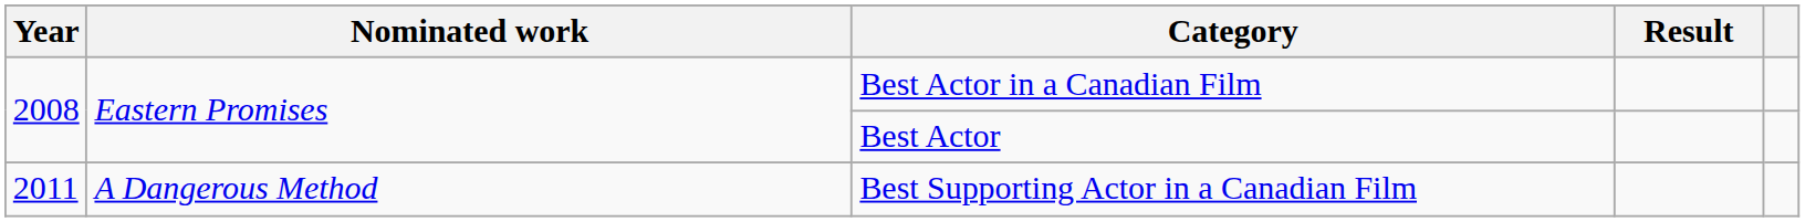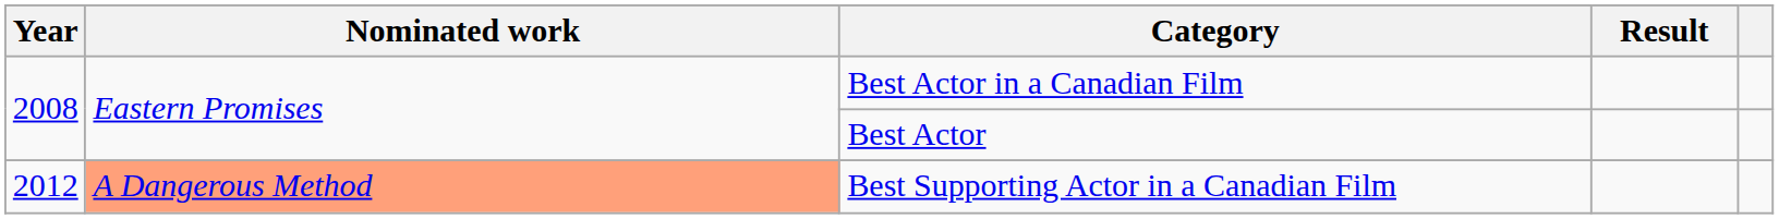 <table class="wikitable sortable">
 <tr>
 <th scope="col" style="width:1em;">Year</th>
 <th scope="col" style="width:35em;">Nominated work</th>
 <th scope="col" style="width:35em;">Category</th>
 <th scope="col" style="width:5em;">Result</th>
 <th scope="col" style="width:1em;" class="unsortable"></th>
 </tr>
 <tr>
 <td rowspan="2"><a href='#'>2008</a></td>
 <td rowspan="2"><em><a href='#'>Eastern Promises</a></em></td>
 <td><a href='#'>Best Actor in a Canadian Film</a></td>
 <td></td>
 <td style="text-align:center;"></td>
 </tr>
 <tr>
 <td><a href='#'>Best Actor</a></td>
 <td></td>
 <td style="text-align:center;"></td>
 </tr>
 <tr>
-<td><a href='#'>2011</a></td>
-<td><em><a href='#'>A Dangerous Method</a></em></td>
+<td><a href='#'>2012</a></td>
+<td style="background: lightsalmon;"><em><a href='#'>A Dangerous Method</a></em></td>
 <td><a href='#'>Best Supporting Actor in a Canadian Film</a></td>
 <td></td>
 <td style="text-align:center;"></td>
 </tr>
 </table>
